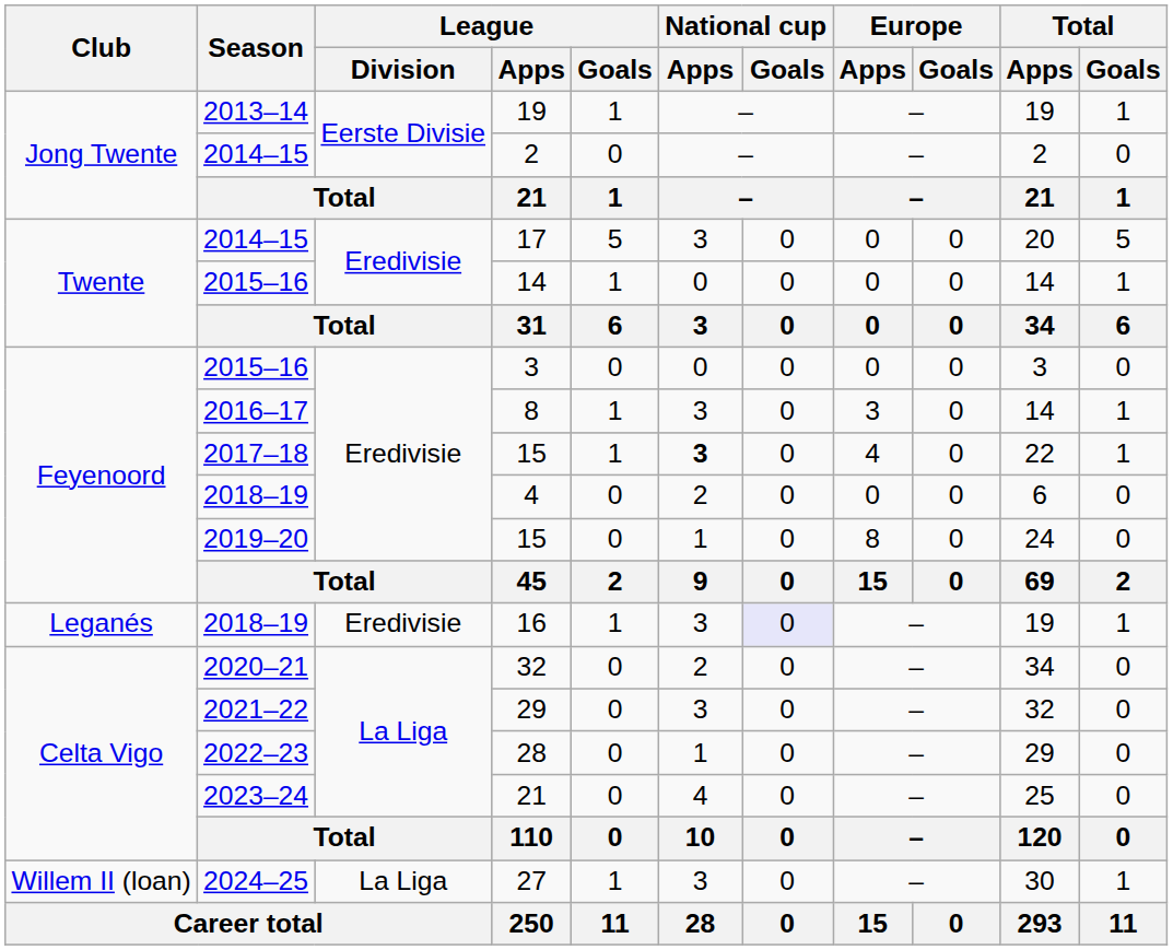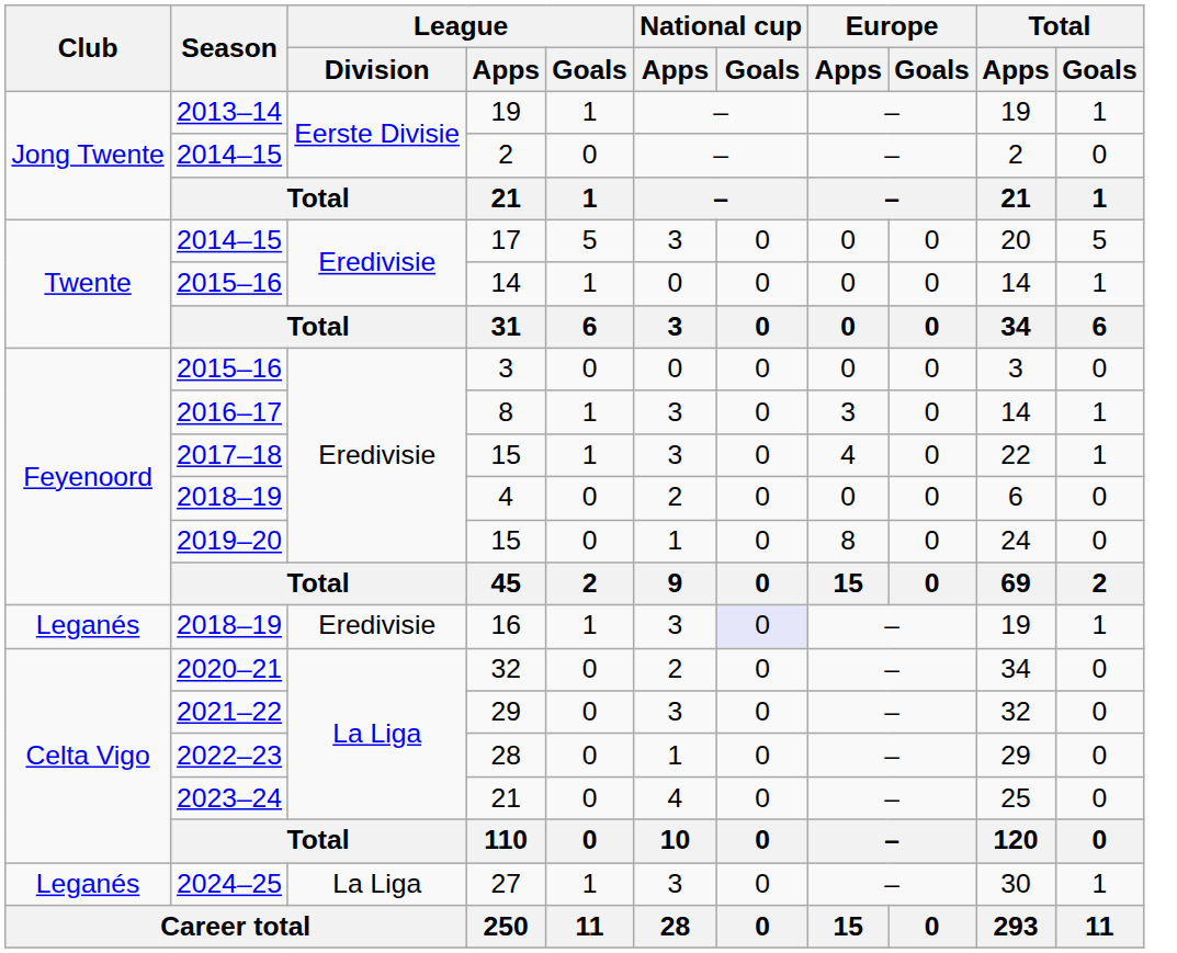 <table class="wikitable" style="text-align:center">
 <tr>
 <th rowspan="2">Club</th>
 <th rowspan="2">Season</th>
 <th colspan="3">League</th>
 <th colspan="2">National cup</th>
 <th colspan="2">Europe</th>
 <th colspan="2">Total</th>
 </tr>
 <tr>
 <th>Division</th>
 <th>Apps</th>
 <th>Goals</th>
 <th>Apps</th>
 <th>Goals</th>
 <th>Apps</th>
 <th>Goals</th>
 <th>Apps</th>
 <th>Goals</th>
 </tr>
 <tr>
 <td rowspan="3"><a href='#'>Jong Twente</a></td>
 <td><a href='#'>2013–14</a></td>
 <td rowspan="2"><a href='#'>Eerste Divisie</a></td>
 <td>19</td>
 <td>1</td>
 <td colspan="2">–</td>
 <td colspan="2">–</td>
 <td>19</td>
 <td>1</td>
 </tr>
 <tr>
 <td><a href='#'>2014–15</a></td>
 <td>2</td>
 <td>0</td>
 <td colspan="2">–</td>
 <td colspan="2">–</td>
 <td>2</td>
 <td>0</td>
 </tr>
 <tr>
 <th colspan="2">Total</th>
 <th>21</th>
 <th>1</th>
 <th colspan="2">–</th>
 <th colspan="2">–</th>
 <th>21</th>
 <th>1</th>
 </tr>
 <tr>
 <td rowspan="3"><a href='#'>Twente</a></td>
 <td><a href='#'>2014–15</a></td>
 <td rowspan="2"><a href='#'>Eredivisie</a></td>
 <td>17</td>
 <td>5</td>
 <td>3</td>
 <td>0</td>
 <td>0</td>
 <td>0</td>
 <td>20</td>
 <td>5</td>
 </tr>
 <tr>
 <td><a href='#'>2015–16</a></td>
 <td>14</td>
 <td>1</td>
 <td>0</td>
 <td>0</td>
 <td>0</td>
 <td>0</td>
 <td>14</td>
 <td>1</td>
 </tr>
 <tr>
 <th colspan="2">Total</th>
 <th>31</th>
 <th>6</th>
 <th>3</th>
 <th>0</th>
 <th>0</th>
 <th>0</th>
 <th>34</th>
 <th>6</th>
 </tr>
 <tr>
 <td rowspan="6"><a href='#'>Feyenoord</a></td>
 <td><a href='#'>2015–16</a></td>
 <td rowspan="5">Eredivisie</td>
 <td>3</td>
 <td>0</td>
 <td>0</td>
 <td>0</td>
 <td>0</td>
 <td>0</td>
 <td>3</td>
 <td>0</td>
 </tr>
 <tr>
 <td><a href='#'>2016–17</a></td>
 <td>8</td>
 <td>1</td>
 <td>3</td>
 <td>0</td>
 <td>3</td>
 <td>0</td>
 <td>14</td>
 <td>1</td>
 </tr>
 <tr>
 <td><a href='#'>2017–18</a></td>
 <td>15</td>
 <td>1</td>
-<td><strong>3</strong></td>
+<td>3</td>
 <td>0</td>
 <td>4</td>
 <td>0</td>
 <td>22</td>
 <td>1</td>
 </tr>
 <tr>
 <td><a href='#'>2018–19</a></td>
 <td>4</td>
 <td>0</td>
 <td>2</td>
 <td>0</td>
 <td>0</td>
 <td>0</td>
 <td>6</td>
 <td>0</td>
 </tr>
 <tr>
 <td><a href='#'>2019–20</a></td>
 <td>15</td>
 <td>0</td>
 <td>1</td>
 <td>0</td>
 <td>8</td>
 <td>0</td>
 <td>24</td>
 <td>0</td>
 </tr>
 <tr>
 <th colspan="2">Total</th>
 <th>45</th>
 <th>2</th>
 <th>9</th>
 <th>0</th>
 <th>15</th>
 <th>0</th>
 <th>69</th>
 <th>2</th>
 </tr>
 <tr>
 <td><a href='#'>Leganés</a></td>
 <td><a href='#'>2018–19</a></td>
 <td>Eredivisie</td>
 <td>16</td>
 <td>1</td>
 <td>3</td>
 <td style="background: lavender;">0</td>
 <td colspan="2">–</td>
 <td>19</td>
 <td>1</td>
 </tr>
 <tr>
 <td rowspan="5"><a href='#'>Celta Vigo</a></td>
 <td><a href='#'>2020–21</a></td>
 <td rowspan="4"><a href='#'>La Liga</a></td>
 <td>32</td>
 <td>0</td>
 <td>2</td>
 <td>0</td>
 <td colspan="2">–</td>
 <td>34</td>
 <td>0</td>
 </tr>
 <tr>
 <td><a href='#'>2021–22</a></td>
 <td>29</td>
 <td>0</td>
 <td>3</td>
 <td>0</td>
 <td colspan="2">–</td>
 <td>32</td>
 <td>0</td>
 </tr>
 <tr>
 <td><a href='#'>2022–23</a></td>
 <td>28</td>
 <td>0</td>
 <td>1</td>
 <td>0</td>
 <td colspan="2">–</td>
 <td>29</td>
 <td>0</td>
 </tr>
 <tr>
 <td><a href='#'>2023–24</a></td>
 <td>21</td>
 <td>0</td>
 <td>4</td>
 <td>0</td>
 <td colspan="2">–</td>
 <td>25</td>
 <td>0</td>
 </tr>
 <tr>
 <th colspan="2">Total</th>
 <th>110</th>
 <th>0</th>
 <th>10</th>
 <th>0</th>
 <th colspan="2">–</th>
 <th>120</th>
 <th>0</th>
 </tr>
 <tr>
-<td><a href='#'>Willem II</a> (loan)</td>
+<td><a href='#'>Leganés</a></td>
 <td><a href='#'>2024–25</a></td>
 <td>La Liga</td>
 <td>27</td>
 <td>1</td>
 <td>3</td>
 <td>0</td>
 <td colspan="2">–</td>
 <td>30</td>
 <td>1</td>
 </tr>
 <tr>
 <th colspan="3">Career total</th>
 <th>250</th>
 <th>11</th>
 <th>28</th>
 <th>0</th>
 <th>15</th>
 <th>0</th>
 <th>293</th>
 <th>11</th>
 </tr>
 </table>
